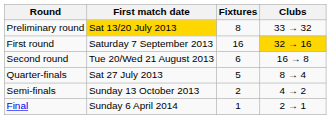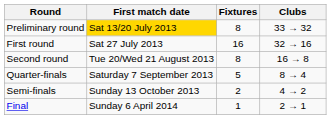 <table class="wikitable">
 <tr>
 <th>Round</th>
 <th>First match date</th>
 <th>Fixtures</th>
 <th width=100>Clubs</th>
 </tr>
 <tr align=center>
 <td align=left>Preliminary round</td>
 <td align=left style="background: gold;">Sat 13/20 July 2013</td>
 <td>8</td>
 <td>33 → 32</td>
 </tr>
 <tr align=center>
 <td align=left>First round</td>
-<td align=left>Saturday 7 September 2013</td>
+<td align=left>Sat 27 July 2013</td>
 <td>16</td>
-<td style="background: gold;">32 → 16</td>
+<td>32 → 16</td>
 </tr>
 <tr align=center>
 <td align=left>Second round</td>
 <td align=left>Tue 20/Wed 21 August 2013</td>
-<td>6</td>
+<td>8</td>
 <td>16 → 8</td>
 </tr>
 <tr align=center>
 <td align=left>Quarter-finals</td>
-<td align=left>Sat 27 July 2013</td>
+<td align=left>Saturday 7 September 2013</td>
 <td>5</td>
 <td>8 → 4</td>
 </tr>
 <tr align=center>
 <td align=left>Semi-finals</td>
 <td align=left>Sunday 13 October 2013</td>
 <td>2</td>
 <td>4 → 2</td>
 </tr>
 <tr align=center>
 <td align=left><a href='#'>Final</a></td>
 <td align=left>Sunday 6 April 2014</td>
 <td>1</td>
 <td>2 → 1</td>
 </tr>
 </table>
